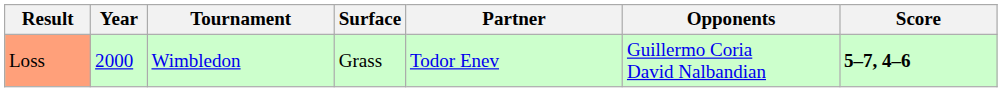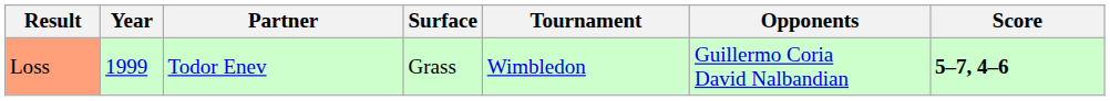 <table class="sortable wikitable">
 <tr>
 <th style="width:65px;">Result</th>
 <th style="width:40px;">Year</th>
+<th style="width:175px;">Partner</th>
+<th style="width:50px;">Surface</th>
 <th style="width:150px;">Tournament</th>
-<th style="width:50px;">Surface</th>
-<th style="width:175px;">Partner</th>
 <th style="width:175px;">Opponents</th>
 <th style="width:125px;" class="unsortable">Score</th>
 </tr>
 <tr style="background:#ccffcc;">
 <td style="background:#ffa07a;">Loss</td>
-<td><a href='#'>2000</a></td>
+<td><a href='#'>1999</a></td>
+<td> <a href='#'>Todor Enev</a></td>
+<td>Grass</td>
 <td><a href='#'>Wimbledon</a></td>
-<td>Grass</td>
-<td> <a href='#'>Todor Enev</a></td>
 <td> <a href='#'>Guillermo Coria</a> <br>  <a href='#'>David Nalbandian</a></td>
 <td><strong>5–7, 4–6</strong></td>
 </tr>
 </table>
